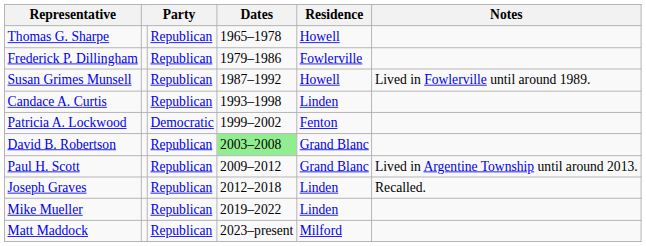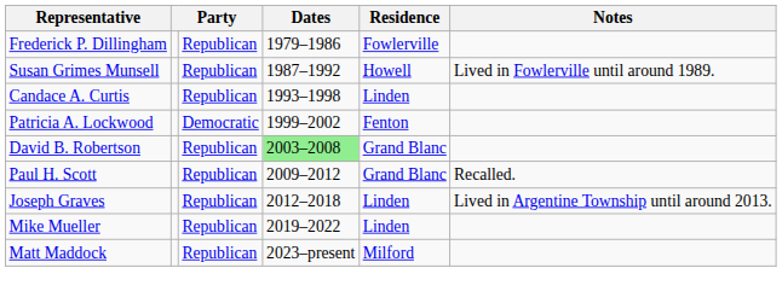 <table class=wikitable>
 <tr valign=bottom>
 <th>Representative</th>
 <th colspan="2">Party</th>
 <th>Dates</th>
 <th>Residence</th>
 <th>Notes</th>
-</tr>
-<tr>
-<td><a href='#'>Thomas G. Sharpe</a></td>
-<td bgcolor=></td>
-<td><a href='#'>Republican</a></td>
-<td>1965–1978</td>
-<td><a href='#'>Howell</a></td>
-<td></td>
 </tr>
 <tr>
 <td><a href='#'>Frederick P. Dillingham</a></td>
 <td bgcolor=></td>
 <td><a href='#'>Republican</a></td>
 <td>1979–1986</td>
 <td><a href='#'>Fowlerville</a></td>
 <td></td>
 </tr>
 <tr>
 <td><a href='#'>Susan Grimes Munsell</a></td>
 <td bgcolor=></td>
 <td><a href='#'>Republican</a></td>
 <td>1987–1992</td>
 <td><a href='#'>Howell</a></td>
 <td>Lived in <a href='#'>Fowlerville</a> until around 1989.</td>
 </tr>
 <tr>
 <td><a href='#'>Candace A. Curtis</a></td>
 <td bgcolor=></td>
 <td><a href='#'>Republican</a></td>
 <td>1993–1998</td>
 <td><a href='#'>Linden</a></td>
 <td></td>
 </tr>
 <tr>
 <td><a href='#'>Patricia A. Lockwood</a></td>
 <td bgcolor=></td>
 <td><a href='#'>Democratic</a></td>
 <td>1999–2002</td>
 <td><a href='#'>Fenton</a></td>
 <td></td>
 </tr>
 <tr>
 <td><a href='#'>David B. Robertson</a></td>
 <td bgcolor=></td>
 <td><a href='#'>Republican</a></td>
 <td style="background: lightgreen;">2003–2008</td>
 <td><a href='#'>Grand Blanc</a></td>
 <td></td>
 </tr>
 <tr>
 <td><a href='#'>Paul H. Scott</a></td>
 <td bgcolor=></td>
 <td><a href='#'>Republican</a></td>
 <td>2009–2012</td>
 <td><a href='#'>Grand Blanc</a></td>
-<td>Lived in <a href='#'>Argentine Township</a> until around 2013.</td>
+<td>Recalled.</td>
 </tr>
 <tr>
 <td><a href='#'>Joseph Graves</a></td>
 <td bgcolor=></td>
 <td><a href='#'>Republican</a></td>
 <td>2012–2018</td>
 <td><a href='#'>Linden</a></td>
-<td>Recalled.</td>
+<td>Lived in <a href='#'>Argentine Township</a> until around 2013.</td>
 </tr>
 <tr>
 <td><a href='#'>Mike Mueller</a></td>
 <td bgcolor=></td>
 <td><a href='#'>Republican</a></td>
 <td>2019–2022</td>
 <td><a href='#'>Linden</a></td>
 <td></td>
 </tr>
 <tr>
 <td><a href='#'>Matt Maddock</a></td>
 <td bgcolor=></td>
 <td><a href='#'>Republican</a></td>
 <td>2023–present</td>
 <td><a href='#'>Milford</a></td>
 <td></td>
 </tr>
 </table>
